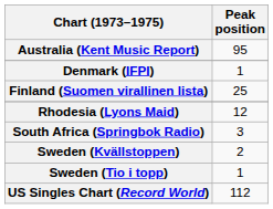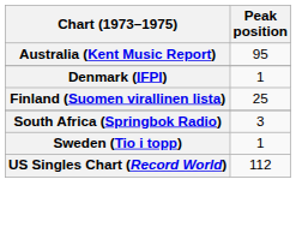 <table class="wikitable sortable plainrowheaders" style="text-align:center">
 <tr>
 <th>Chart (1973–1975)</th>
 <th>Peak<br>position</th>
 </tr>
 <tr>
 <th scope="row">Australia (<a href='#'>Kent Music Report</a>)</th>
 <td>95</td>
 </tr>
 <tr>
 </tr>
 <tr>
 </tr>
 <tr>
 </tr>
 <tr>
 <th scope="row">Denmark (<a href='#'>IFPI</a>)</th>
 <td>1</td>
 </tr>
 <tr>
 <th scope="row">Finland (<a href='#'>Suomen virallinen lista</a>)</th>
 <td>25</td>
 </tr>
 <tr>
 </tr>
 <tr>
 </tr>
 <tr>
 </tr>
 <tr>
-<th scope="row">Rhodesia (<a href='#'>Lyons Maid</a>)</th>
-<td>12</td>
-</tr>
-<tr>
 <th scope="row">South Africa (<a href='#'>Springbok Radio</a>)</th>
 <td>3</td>
-</tr>
-<tr>
-<th scope="row">Sweden (<a href='#'>Kvällstoppen</a>)</th>
-<td>2</td>
 </tr>
 <tr>
 <th scope="row">Sweden (<a href='#'>Tio i topp</a>)</th>
 <td>1</td>
 </tr>
 <tr>
 <th scope="row">US Singles Chart (<em><a href='#'>Record World</a></em>)</th>
 <td>112</td>
 </tr>
 </table>
